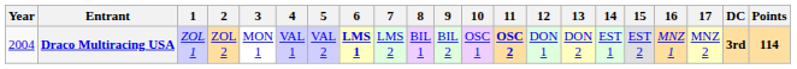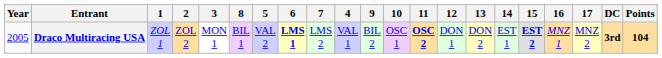 <table class="wikitable" style="text-align:center; font-size:85%">
 <tr>
 <th>Year</th>
 <th>Entrant</th>
 <th>1</th>
 <th>2</th>
 <th>3</th>
-<th>4</th>
+<th>8</th>
 <th>5</th>
 <th>6</th>
 <th>7</th>
-<th>8</th>
+<th>4</th>
 <th>9</th>
 <th>10</th>
 <th>11</th>
 <th>12</th>
 <th>13</th>
 <th>14</th>
 <th>15</th>
 <th>16</th>
 <th>17</th>
 <th>DC</th>
 <th>Points</th>
 </tr>
 <tr>
-<td><a href='#'>2004</a></td>
+<td><a href='#'>2005</a></td>
 <th nowrap><a href='#'>Draco Multiracing USA</a></th>
 <td style="background:#CFCFFF;"><em><a href='#'>ZOL<br>1</a></em><br></td>
 <td style="background:#FFDF9F;"><a href='#'>ZOL<br>2</a><br></td>
 <td style="background:#FFFFFF;"><a href='#'>MON<br>1</a><br></td>
-<td style="background:#CFCFFF;"><a href='#'>VAL<br>1</a><br></td>
+<td style="background:#EFCFFF;"><a href='#'>BIL<br>1</a><br></td>
 <td style="background:#CFCFFF;"><a href='#'>VAL<br>2</a><br></td>
 <td style="background:#FFFFBF;"><strong><a href='#'>LMS<br>1</a></strong><br></td>
 <td style="background:#DFFFDF;"><a href='#'>LMS<br>2</a><br></td>
-<td style="background:#EFCFFF;"><a href='#'>BIL<br>1</a><br></td>
+<td style="background:#CFCFFF;"><a href='#'>VAL<br>1</a><br></td>
 <td style="background:#DFFFDF;"><a href='#'>BIL<br>2</a><br></td>
 <td style="background:#EFCFFF;"><a href='#'>OSC<br>1</a><br></td>
 <td style="background:#FFDF9F;"><strong><a href='#'>OSC<br>2</a><br></strong></td>
 <td style="background:#DFFFDF;"><a href='#'>DON<br>1</a><br></td>
 <td style="background:#FFFFBF;"><a href='#'>DON<br>2</a><br></td>
 <td style="background:#DFFFDF;"><a href='#'>EST<br>1</a><br></td>
-<td style="background:#DFDFDF;"><a href='#'>EST<br>2</a><br></td>
+<td style="background:#DFDFDF;"><strong><a href='#'>EST<br>2</a><br></strong></td>
 <td style="background:#FFDF9F;"><em><a href='#'>MNZ<br>1</a></em><br></td>
 <td style="background:#FFFFBF;"><a href='#'>MNZ<br>2</a><br></td>
 <th style="background:#FFDF9F;">3rd</th>
-<th style="background:#FFDF9F;">114</th>
+<th style="background:#FFDF9F;">104</th>
 </tr>
 </table>
